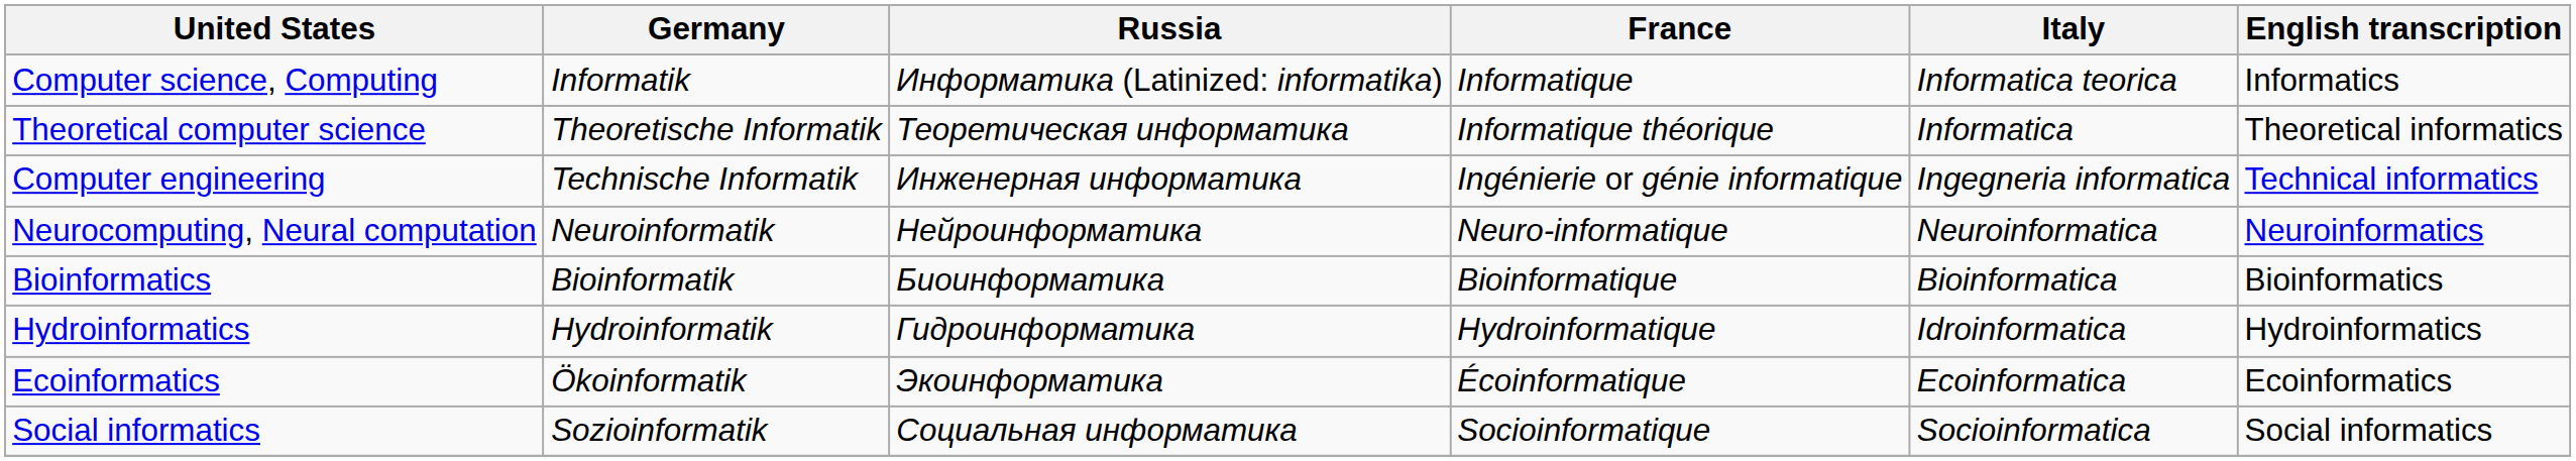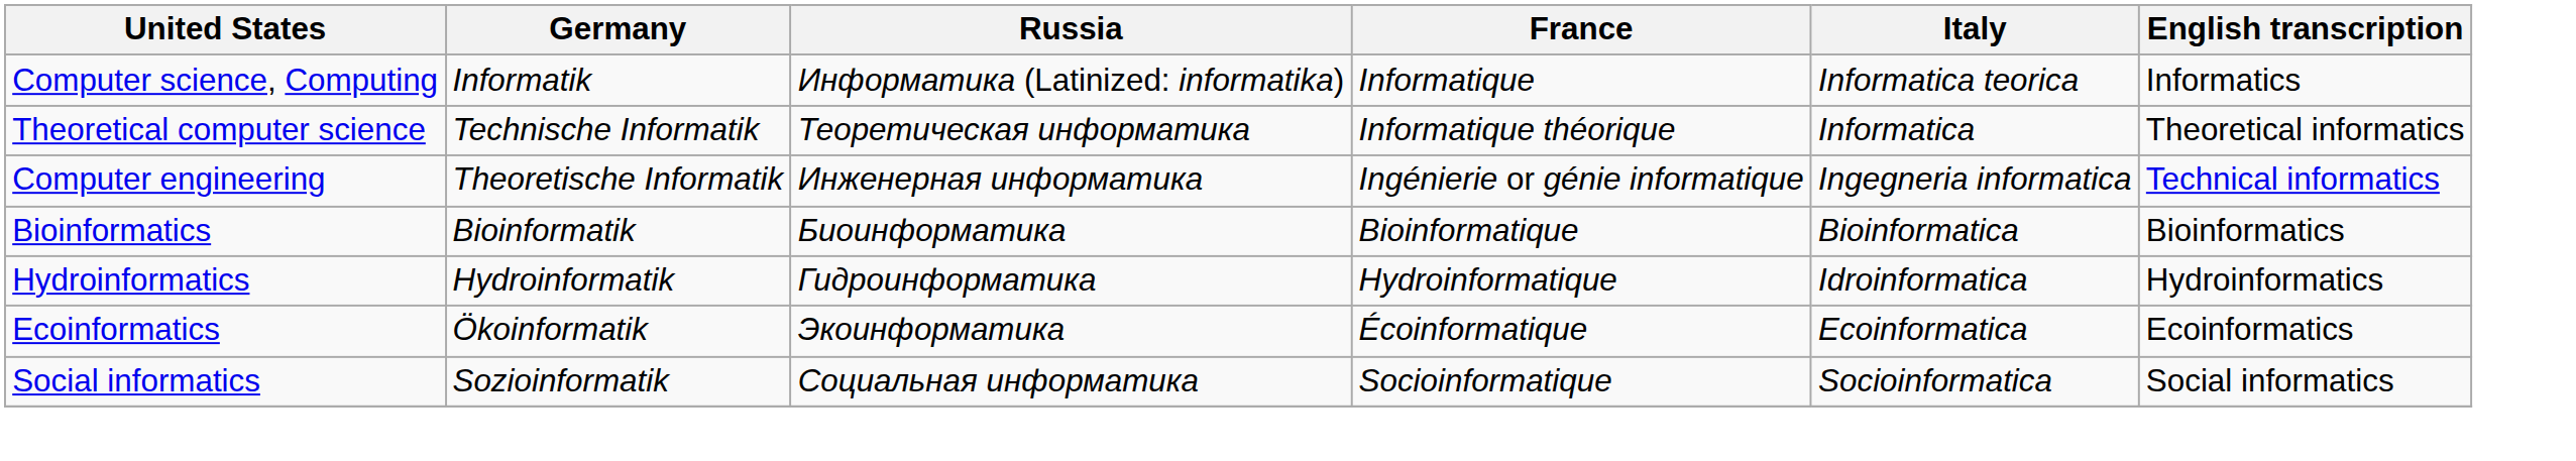 <table class="wikitable">
 <tr>
 <th>United States</th>
 <th>Germany</th>
 <th>Russia</th>
 <th>France</th>
 <th>Italy</th>
 <th>English transcription</th>
 </tr>
 <tr>
 <td><a href='#'>Computer science</a>, <a href='#'>Computing</a></td>
 <td><em>Informatik</em></td>
 <td><em>Информатика</em> (Latinized: <em>informatika</em>)</td>
 <td><em>Informatique</em></td>
 <td><em>Informatica teorica</em></td>
 <td>Informatics</td>
 </tr>
 <tr>
 <td><a href='#'>Theoretical computer science</a></td>
-<td><em>Theoretische Informatik</em></td>
+<td><em>Technische Informatik</em></td>
 <td><em>Теоретическая информатика</em></td>
 <td><em>Informatique théorique</em></td>
 <td><em>Informatica</em></td>
 <td>Theoretical informatics</td>
 </tr>
 <tr>
 <td><a href='#'>Computer engineering</a></td>
-<td><em>Technische Informatik</em></td>
+<td><em>Theoretische Informatik</em></td>
 <td><em>Инженерная информатика</em></td>
 <td><em>Ingénierie</em> or <em>génie informatique</em></td>
 <td><em>Ingegneria informatica</em></td>
 <td><a href='#'>Technical informatics</a></td>
-</tr>
-<tr>
-<td><a href='#'>Neurocomputing</a>, <a href='#'>Neural computation</a></td>
-<td><em>Neuroinformatik</em></td>
-<td><em>Нейроинформатика</em></td>
-<td><em>Neuro-informatique</em></td>
-<td><em>Neuroinformatica</em></td>
-<td><a href='#'>Neuroinformatics</a></td>
 </tr>
 <tr>
 <td><a href='#'>Bioinformatics</a></td>
 <td><em>Bioinformatik</em></td>
 <td><em>Биоинформатика</em></td>
 <td><em>Bioinformatique</em></td>
 <td><em>Bioinformatica</em></td>
 <td>Bioinformatics</td>
 </tr>
 <tr>
 <td><a href='#'>Hydroinformatics</a></td>
 <td><em>Hydroinformatik</em></td>
 <td><em>Гидроинформатика</em></td>
 <td><em>Hydroinformatique</em></td>
 <td><em>Idroinformatica</em></td>
 <td>Hydroinformatics</td>
 </tr>
 <tr>
 <td><a href='#'>Ecoinformatics</a></td>
 <td><em>Ökoinformatik</em></td>
 <td><em>Экоинформатика</em></td>
 <td><em>Écoinformatique</em></td>
 <td><em>Ecoinformatica</em></td>
 <td>Ecoinformatics</td>
 </tr>
 <tr>
 <td><a href='#'>Social informatics</a></td>
 <td><em>Sozioinformatik</em></td>
 <td><em>Социальная информатика</em></td>
 <td><em>Socioinformatique</em></td>
 <td><em>Socioinformatica</em></td>
 <td>Social informatics</td>
 </tr>
 <tr>
 </tr>
 </table>
